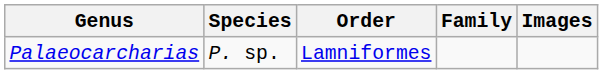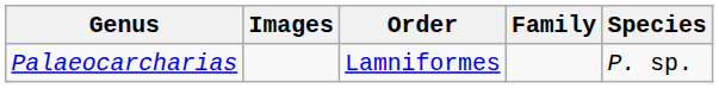 <table class="wikitable sortable">
 <tr>
 <th>Genus</th>
-<th>Species</th>
+<th>Images</th>
 <th>Order</th>
 <th>Family</th>
-<th>Images</th>
+<th>Species</th>
 </tr>
 <tr>
 <td><em><a href='#'>Palaeocarcharias</a></em></td>
-<td><em>P.</em> sp.</td>
+<td></td>
 <td><a href='#'>Lamniformes</a></td>
 <td></td>
-<td></td>
+<td><em>P.</em> sp.</td>
 </tr>
 </table>
